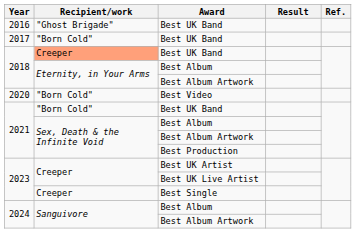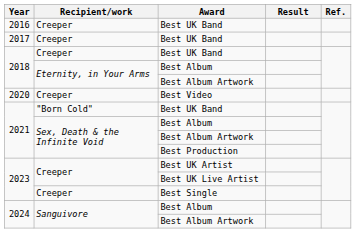 <table class="wikitable plainrowheaders">
 <tr>
 <th scope="col" style="width:3em;">Year</th>
 <th scope="col" style="width:14em;">Recipient/work</th>
 <th scope="col" style="width:12em;">Award</th>
 <th scope="col" style="width:6em;">Result</th>
 <th scope="col" style="width:3em;">Ref.</th>
 </tr>
 <tr>
 <td align="center">2016</td>
-<td>"Ghost Brigade"</td>
+<td>Creeper</td>
 <td>Best UK Band</td>
 <td></td>
 <td align="center"></td>
 </tr>
 <tr>
 <td align="center">2017</td>
-<td>"Born Cold"</td>
+<td>Creeper</td>
 <td>Best UK Band</td>
 <td></td>
 <td align="center"></td>
 </tr>
 <tr>
 <td align="center" rowspan="3">2018</td>
-<td style="background: lightsalmon;">Creeper</td>
+<td>Creeper</td>
 <td>Best UK Band</td>
 <td></td>
 <td align="center" rowspan="3"></td>
 </tr>
 <tr>
 <td rowspan="2"><em>Eternity, in Your Arms</em></td>
 <td>Best Album</td>
 <td></td>
 </tr>
 <tr>
 <td>Best Album Artwork</td>
 <td></td>
 </tr>
 <tr>
 <td align="center">2020</td>
-<td>"Born Cold"</td>
+<td>Creeper</td>
 <td>Best Video</td>
 <td></td>
 <td align="center"></td>
 </tr>
 <tr>
 <td align="center" rowspan="4">2021</td>
 <td>"Born Cold"</td>
 <td>Best UK Band</td>
 <td></td>
 <td align="center" rowspan="4"></td>
 </tr>
 <tr>
 <td rowspan="3"><em>Sex, Death & the Infinite Void</em></td>
 <td>Best Album</td>
 <td></td>
 </tr>
 <tr>
 <td>Best Album Artwork</td>
 <td></td>
 </tr>
 <tr>
 <td>Best Production</td>
 <td></td>
 </tr>
 <tr>
 <td align="center" rowspan="3">2023</td>
 <td rowspan="2">Creeper</td>
 <td>Best UK Artist</td>
 <td></td>
 <td align="center" rowspan="3"></td>
 </tr>
 <tr>
 <td>Best UK Live Artist</td>
 <td></td>
 </tr>
 <tr>
 <td>Creeper</td>
 <td>Best Single</td>
 <td></td>
 </tr>
 <tr>
 <td align="center" rowspan="2">2024</td>
 <td rowspan="2"><em>Sanguivore</em></td>
 <td>Best Album</td>
 <td></td>
 <td align="center" rowspan="2"></td>
 </tr>
 <tr>
 <td>Best Album Artwork</td>
 <td></td>
 </tr>
 </table>
